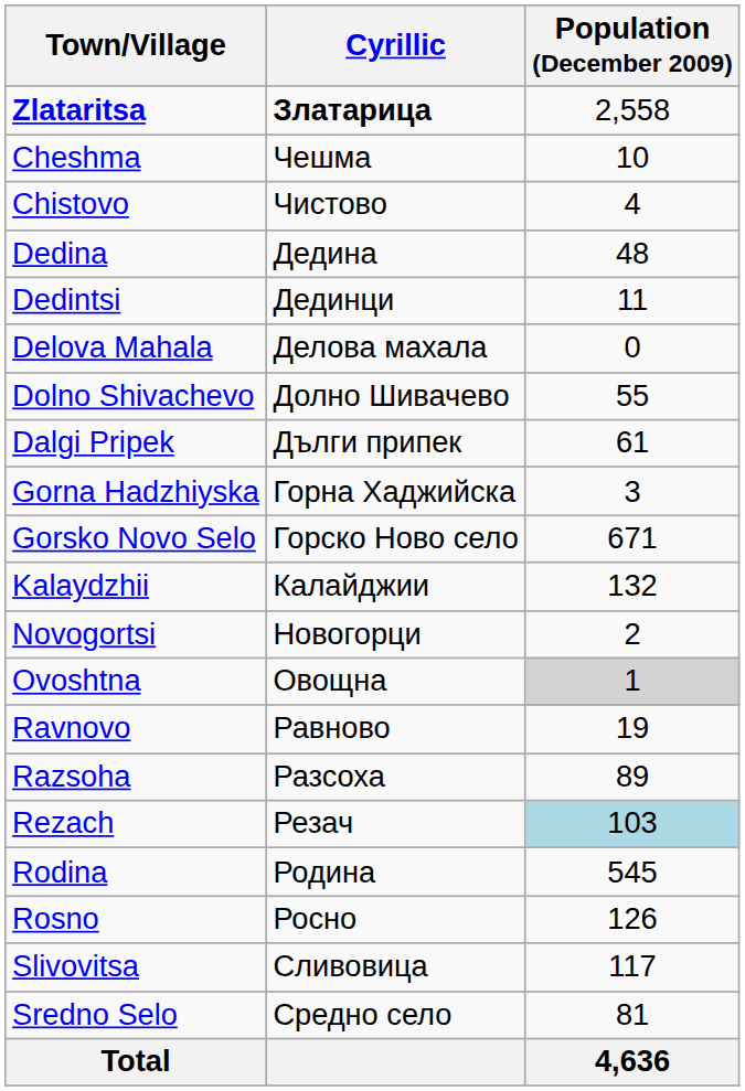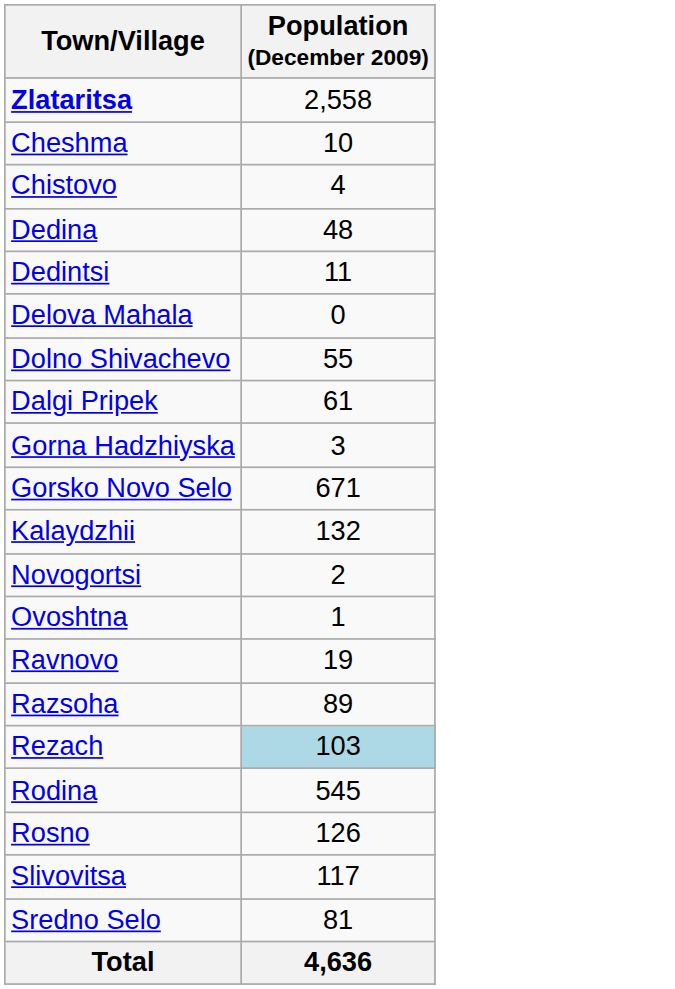 <table class="wikitable sortable">
 <tr>
 <th>Town/Village</th>
-<th><a href='#'>Cyrillic</a></th>
 <th>Population<br><small>(December 2009)</small></th>
 </tr>
 <tr>
 <td><strong><a href='#'>Zlataritsa</a></strong></td>
-<td><strong>Златарица</strong></td>
 <td align="center">2,558</td>
 </tr>
 <tr>
 <td><a href='#'>Cheshma</a></td>
-<td>Чешма</td>
 <td align="center">10</td>
 </tr>
 <tr>
 <td><a href='#'>Chistovo</a></td>
-<td>Чистово</td>
 <td align="center">4</td>
 </tr>
 <tr>
 <td><a href='#'>Dedina</a></td>
-<td>Дедина</td>
 <td align="center">48</td>
 </tr>
 <tr>
 <td><a href='#'>Dedintsi</a></td>
-<td>Дединци</td>
 <td align="center">11</td>
 </tr>
 <tr>
 <td><a href='#'>Delova Mahala</a></td>
-<td>Делова махала</td>
 <td align="center">0</td>
 </tr>
 <tr>
 <td><a href='#'>Dolno Shivachevo</a></td>
-<td>Долно Шивачево</td>
 <td align="center">55</td>
 </tr>
 <tr>
 <td><a href='#'>Dalgi Pripek</a></td>
-<td>Дълги припек</td>
 <td align="center">61</td>
 </tr>
 <tr>
 <td><a href='#'>Gorna Hadzhiyska</a></td>
-<td>Горна Хаджийска</td>
 <td align="center">3</td>
 </tr>
 <tr>
 <td><a href='#'>Gorsko Novo Selo</a></td>
-<td>Горско Ново село</td>
 <td align="center">671</td>
 </tr>
 <tr>
 <td><a href='#'>Kalaydzhii</a></td>
-<td>Калайджии</td>
 <td align="center">132</td>
 </tr>
 <tr>
 <td><a href='#'>Novogortsi</a></td>
-<td>Новогорци</td>
 <td align="center">2</td>
 </tr>
 <tr>
 <td><a href='#'>Ovoshtna</a></td>
-<td>Овощна</td>
-<td align="center" style="background: lightgrey;">1</td>
+<td align="center">1</td>
 </tr>
 <tr>
 <td><a href='#'>Ravnovo</a></td>
-<td>Равново</td>
 <td align="center">19</td>
 </tr>
 <tr>
 <td><a href='#'>Razsoha</a></td>
-<td>Разсоха</td>
 <td align="center">89</td>
 </tr>
 <tr>
 <td><a href='#'>Rezach</a></td>
-<td>Резач</td>
 <td align="center" style="background: lightblue;">103</td>
 </tr>
 <tr>
 <td><a href='#'>Rodina</a></td>
-<td>Родина</td>
 <td align="center">545</td>
 </tr>
 <tr>
 <td><a href='#'>Rosno</a></td>
-<td>Росно</td>
 <td align="center">126</td>
 </tr>
 <tr>
 <td><a href='#'>Slivovitsa</a></td>
-<td>Сливовица</td>
 <td align="center">117</td>
 </tr>
 <tr>
 <td><a href='#'>Sredno Selo</a></td>
-<td>Средно село</td>
 <td align="center">81</td>
 </tr>
 <tr>
 <th>Total</th>
-<th></th>
 <th align="center">4,636</th>
 </tr>
 </table>
